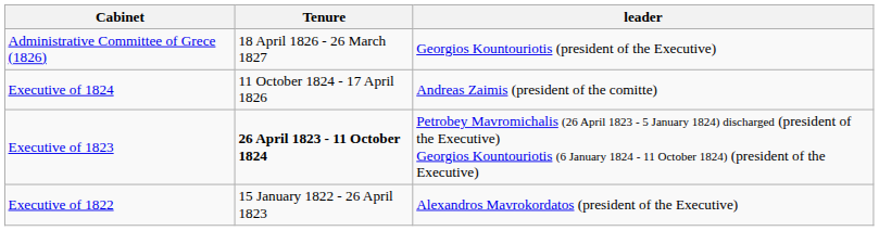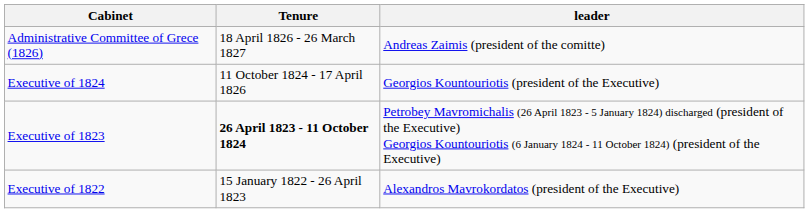 <table class="wikitable" style="font-size: 90%;">
 <tr>
 <th>Cabinet</th>
 <th>Tenure</th>
 <th>leader</th>
 </tr>
 <tr>
 <td><a href='#'>Administrative Committee of Grece (1826)</a></td>
 <td>18 April 1826 - 26 March 1827</td>
-<td><a href='#'>Georgios Kountouriotis</a> (president of the Executive)</td>
+<td><a href='#'>Andreas Zaimis</a> (president of the comitte)</td>
 </tr>
 <tr>
 <td><a href='#'>Executive of 1824</a></td>
 <td>11 October 1824 - 17 April 1826</td>
-<td><a href='#'>Andreas Zaimis</a> (president of the comitte)</td>
+<td><a href='#'>Georgios Kountouriotis</a> (president of the Executive)</td>
 </tr>
 <tr>
 <td><a href='#'>Executive of 1823</a></td>
 <td><strong>26 April 1823 - 11 October 1824</strong></td>
 <td><a href='#'>Petrobey Mavromichalis</a> <small>(26 April 1823 - 5 January 1824) discharged</small> (president of the Executive)<br> <a href='#'>Georgios Kountouriotis</a> <small>(6 January 1824 - 11 October 1824)</small> (president of the Executive)</td>
 </tr>
 <tr>
 <td><a href='#'>Executive of 1822</a></td>
 <td>15 January 1822 - 26 April 1823</td>
 <td><a href='#'>Alexandros Mavrokordatos</a> (president of the Executive)</td>
 </tr>
 </table>
